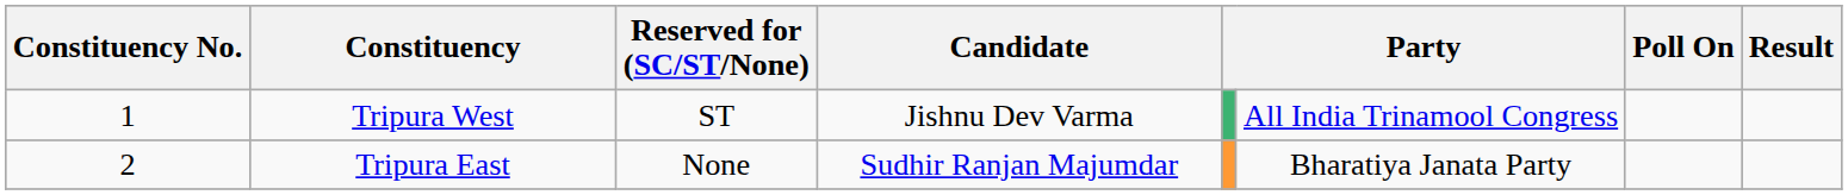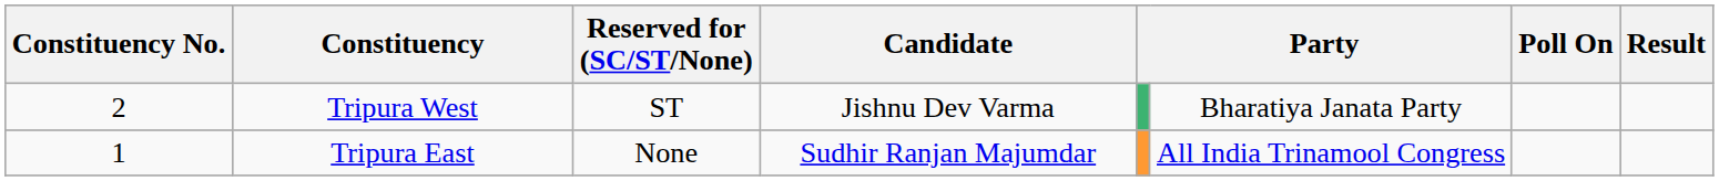 <table class="wikitable sortable" style="text-align:center">
 <tr>
 <th>Constituency No.</th>
 <th style="width:180px;">Constituency</th>
 <th>Reserved for<br>(<a href='#'>SC/ST</a>/None)</th>
 <th style="width:200px;">Candidate</th>
 <th colspan="2">Party</th>
 <th>Poll On</th>
 <th>Result</th>
 </tr>
 <tr>
-<td style="text-align:center;">1</td>
+<td style="text-align:center;">2</td>
 <td><a href='#'>Tripura West</a></td>
 <td>ST</td>
 <td>Jishnu Dev Varma</td>
 <td bgcolor=#3CB371></td>
+<td>Bharatiya Janata Party</td>
+<td></td>
+<td></td>
+</tr>
+<tr>
+<td style="text-align:center;">1</td>
+<td><a href='#'>Tripura East</a></td>
+<td>None</td>
+<td><a href='#'>Sudhir Ranjan Majumdar</a></td>
+<td bgcolor=#FF9933></td>
 <td><a href='#'>All India Trinamool Congress</a></td>
 <td></td>
 <td></td>
 </tr>
-<tr>
-<td style="text-align:center;">2</td>
-<td><a href='#'>Tripura East</a></td>
-<td>None</td>
-<td><a href='#'>Sudhir Ranjan Majumdar</a></td>
-<td bgcolor=#FF9933></td>
-<td>Bharatiya Janata Party</td>
-<td></td>
-<td></td>
-</tr>
 </table>
